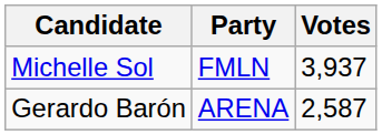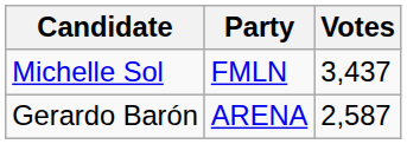 <table class="wikitable">
 <tr>
 <th>Candidate</th>
 <th>Party</th>
 <th>Votes</th>
 </tr>
 <tr>
 <td><a href='#'>Michelle Sol</a></td>
 <td><a href='#'>FMLN</a></td>
-<td>3,937</td>
+<td>3,437</td>
 </tr>
 <tr>
 <td>Gerardo Barón</td>
 <td><a href='#'>ARENA</a></td>
 <td>2,587</td>
 </tr>
 </table>
